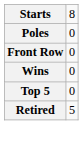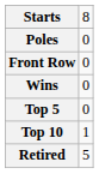 <table class="wikitable" style="text-align:center">
 <tr>
 <th>Starts</th>
 <td>8</td>
 </tr>
 <tr>
 <th>Poles</th>
 <td>0</td>
 </tr>
 <tr>
 <th>Front Row</th>
 <td>0</td>
 </tr>
 <tr>
 <th>Wins</th>
 <td>0</td>
 </tr>
 <tr>
 <th>Top 5</th>
 <td>0</td>
 </tr>
 <tr>
+<th>Top 10</th>
+<td>1</td>
+</tr>
+<tr>
 <th>Retired</th>
 <td>5</td>
 </tr>
 </table>
